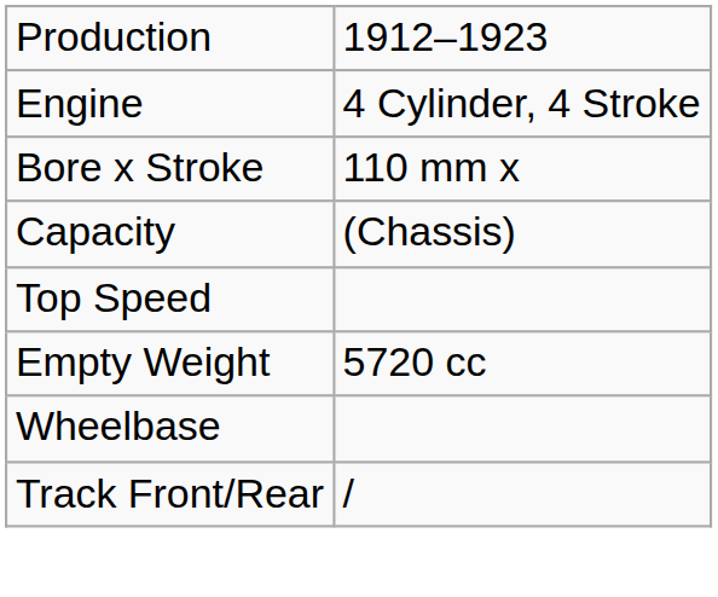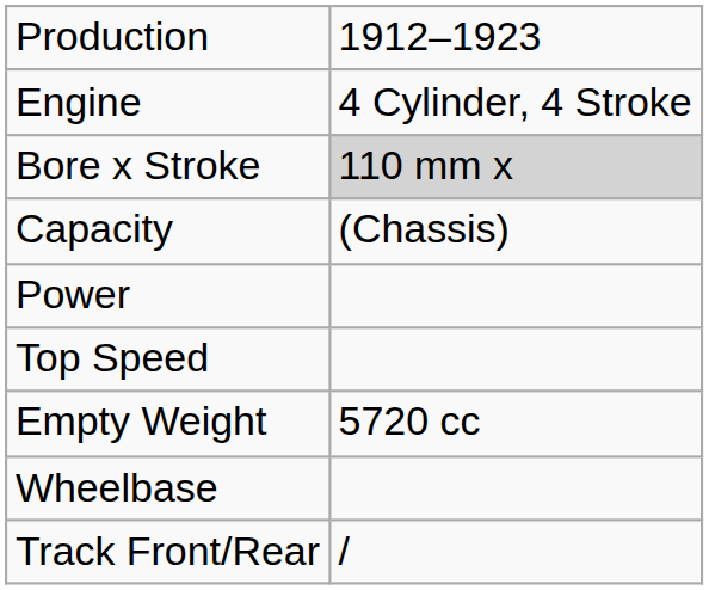 <table class="wikitable">
 <tr>
 <td>Production</td>
 <td>1912–1923</td>
 </tr>
 <tr>
 <td>Engine</td>
 <td>4 Cylinder, 4 Stroke</td>
 </tr>
 <tr>
 <td>Bore x Stroke</td>
-<td>110 mm x </td>
+<td style="background: lightgrey;">110 mm x </td>
 </tr>
 <tr>
 <td>Capacity</td>
 <td> (Chassis)</td>
+</tr>
+<tr>
+<td>Power</td>
+<td></td>
 </tr>
 <tr>
 <td>Top Speed</td>
 <td></td>
 </tr>
 <tr>
 <td>Empty Weight</td>
 <td>5720 cc</td>
 </tr>
 <tr>
 <td>Wheelbase</td>
 <td></td>
 </tr>
 <tr>
 <td>Track Front/Rear</td>
 <td>/</td>
 </tr>
 </table>
